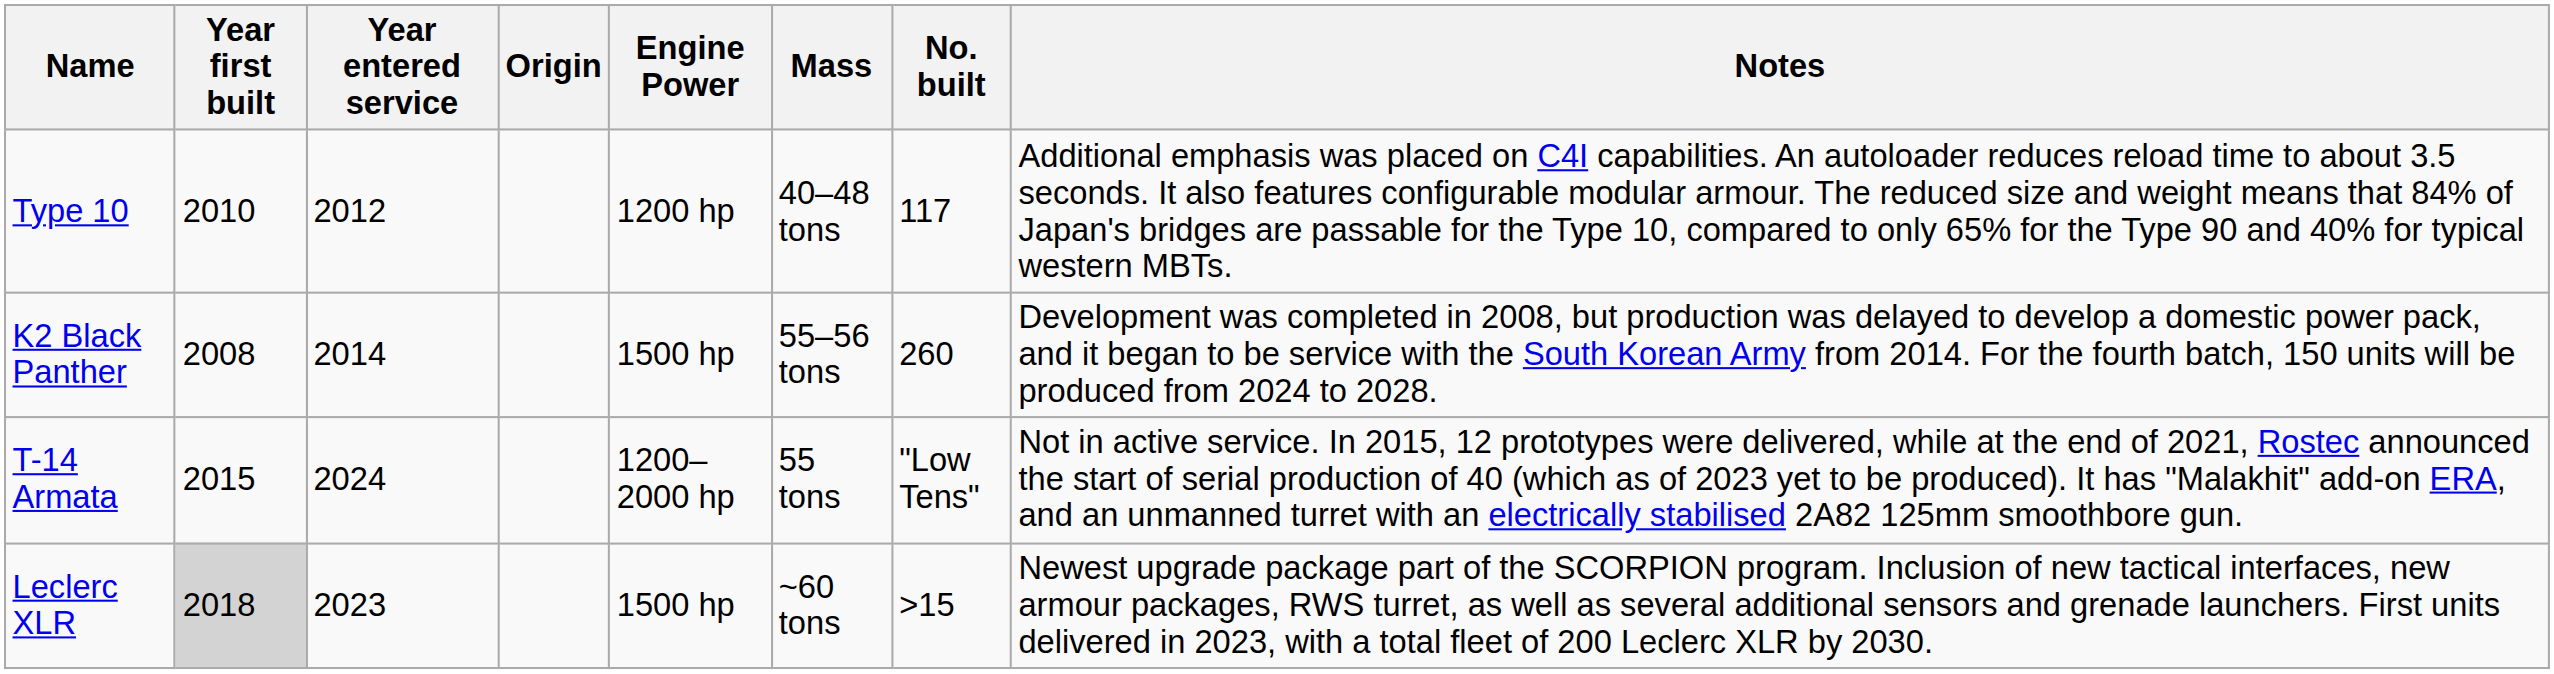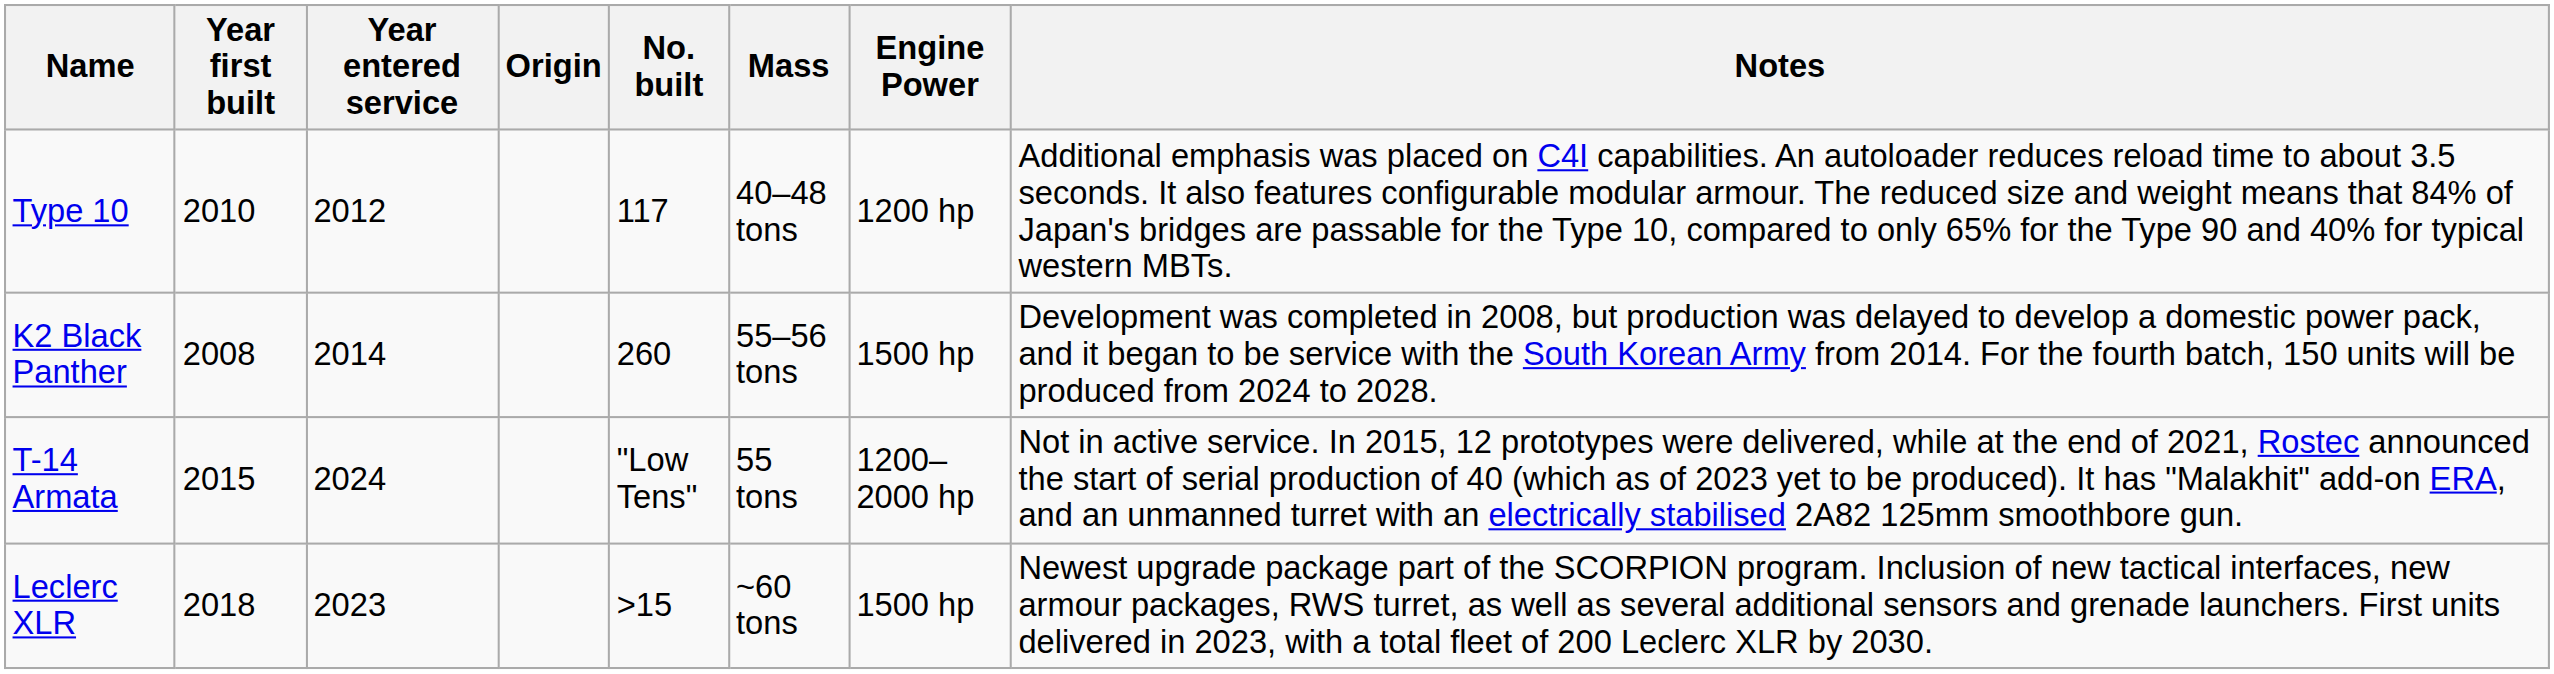 <table class="wikitable sortable">
 <tr>
 <th scope="col">Name</th>
 <th>Year first built</th>
 <th scope="col">Year entered service</th>
 <th scope="col">Origin</th>
+<th scope="col">No. built</th>
+<th>Mass</th>
 <th>Engine Power</th>
-<th>Mass</th>
-<th scope="col">No. built</th>
 <th scope="col">Notes</th>
 </tr>
 <tr>
 <td><a href='#'>Type 10</a></td>
 <td>2010</td>
 <td>2012</td>
 <td></td>
+<td>117</td>
+<td>40–48 tons</td>
 <td>1200 hp</td>
-<td>40–48 tons</td>
-<td>117</td>
 <td>Additional emphasis was placed on <a href='#'>C4I</a> capabilities. An autoloader reduces reload time to about 3.5 seconds. It also features configurable modular armour. The reduced size and weight means that 84% of Japan's bridges are passable for the Type 10, compared to only 65% for the Type 90 and 40% for typical western MBTs.</td>
 </tr>
 <tr>
 <td><a href='#'>K2 Black Panther</a></td>
 <td>2008</td>
 <td>2014</td>
 <td></td>
+<td>260</td>
+<td>55–56 tons</td>
 <td>1500 hp</td>
-<td>55–56 tons</td>
-<td>260</td>
 <td>Development was completed in 2008, but production was delayed to develop a domestic power pack, and it began to be service with the <a href='#'>South Korean Army</a> from 2014. For the fourth batch, 150 units will be produced from 2024 to 2028.</td>
 </tr>
 <tr>
 <td><a href='#'>T-14 Armata</a></td>
 <td>2015</td>
 <td>2024</td>
 <td></td>
+<td>"Low Tens"</td>
+<td>55 tons</td>
 <td>1200–2000 hp</td>
-<td>55 tons</td>
-<td>"Low Tens"</td>
 <td>Not in active service. In 2015, 12 prototypes were delivered, while at the end of 2021, <a href='#'>Rostec</a> announced the start of serial production of 40 (which as of 2023 yet to be produced). It has "Malakhit" add-on <a href='#'>ERA</a>, and an unmanned turret with an <a href='#'>electrically stabilised</a> 2A82 125mm smoothbore gun.</td>
 </tr>
 <tr>
 <td><a href='#'>Leclerc XLR</a></td>
-<td style="background: lightgrey;">2018</td>
+<td>2018</td>
 <td>2023</td>
 <td></td>
+<td>>15</td>
+<td>~60 tons</td>
 <td>1500 hp</td>
-<td>~60 tons</td>
-<td>>15</td>
 <td>Newest upgrade package part of the SCORPION program. Inclusion of new tactical interfaces, new armour packages, RWS turret, as well as several additional sensors and grenade launchers. First units delivered in 2023, with a total fleet of 200 Leclerc XLR by 2030.</td>
 </tr>
 </table>
